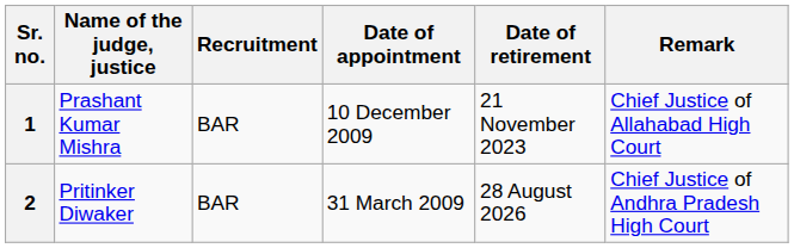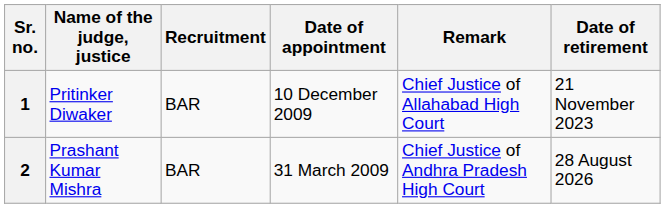 <table class="wikitable sortable">
 <tr>
 <th>Sr. no.</th>
 <th>Name of the judge, justice</th>
 <th>Recruitment</th>
 <th>Date of appointment</th>
+<th>Remark</th>
 <th>Date of retirement</th>
-<th>Remark</th>
 </tr>
 <tr>
 <th>1</th>
-<td><a href='#'>Prashant Kumar Mishra</a></td>
+<td><a href='#'>Pritinker Diwaker</a></td>
 <td>BAR</td>
 <td>10 December 2009</td>
+<td><a href='#'>Chief Justice</a> of <a href='#'>Allahabad High Court</a></td>
 <td>21 November 2023</td>
-<td><a href='#'>Chief Justice</a> of <a href='#'>Allahabad High Court</a></td>
 </tr>
 <tr>
 <th>2</th>
-<td><a href='#'>Pritinker Diwaker</a></td>
+<td><a href='#'>Prashant Kumar Mishra</a></td>
 <td>BAR</td>
 <td>31 March 2009</td>
+<td><a href='#'>Chief Justice</a> of <a href='#'>Andhra Pradesh High Court</a></td>
 <td>28 August 2026</td>
-<td><a href='#'>Chief Justice</a> of <a href='#'>Andhra Pradesh High Court</a></td>
 </tr>
 </table>
